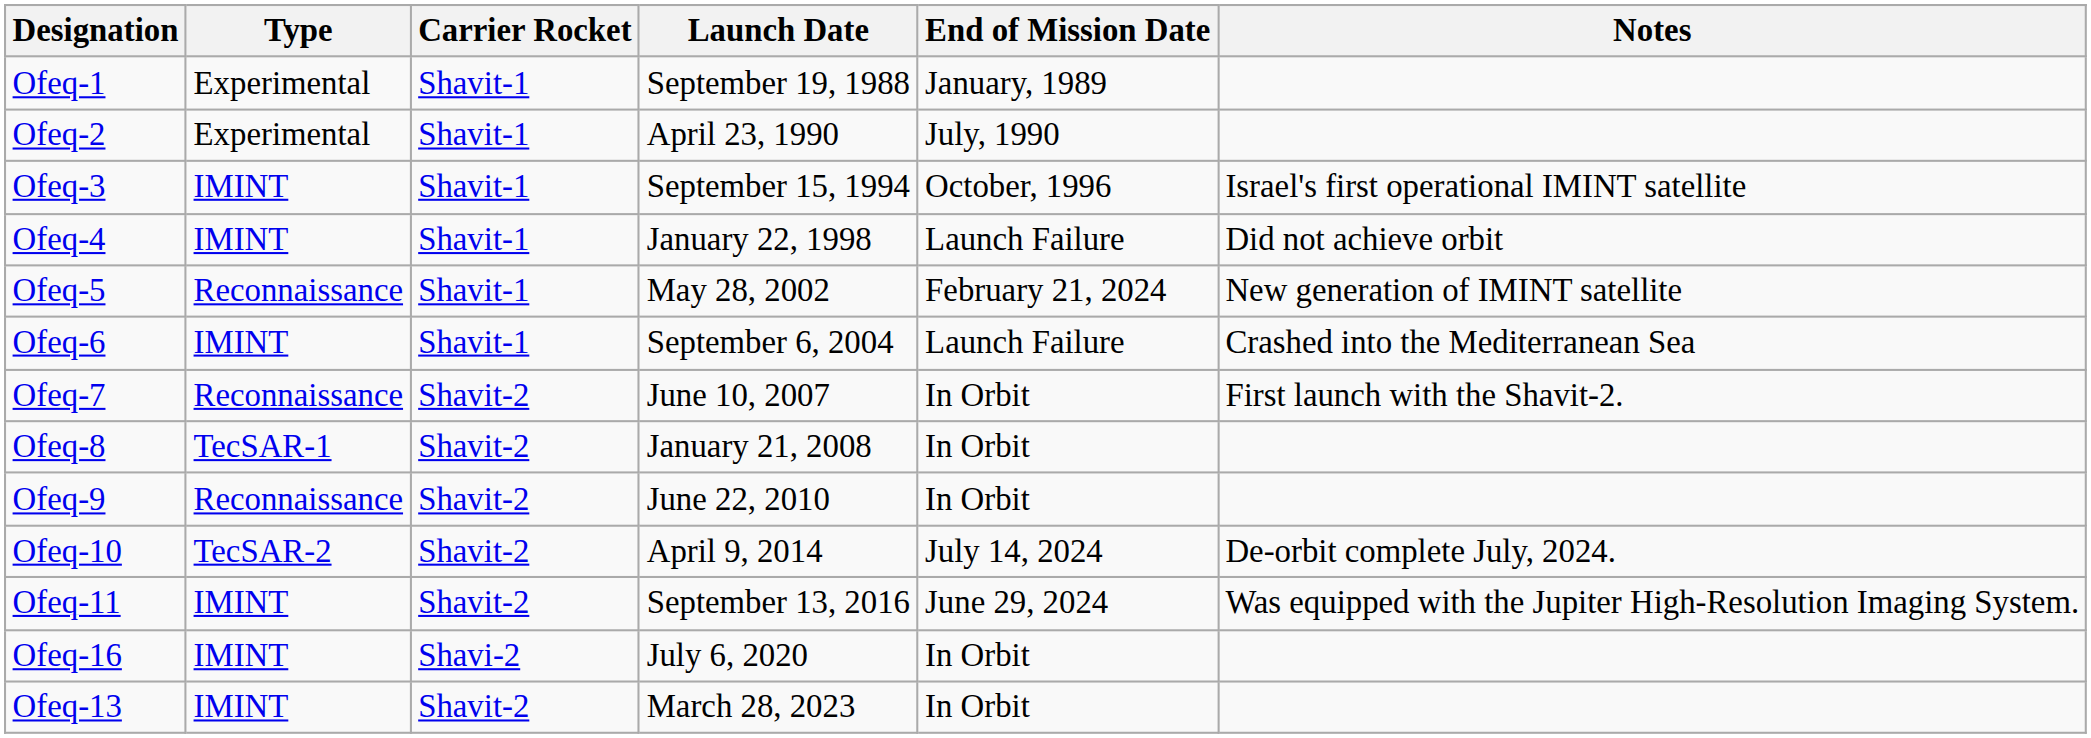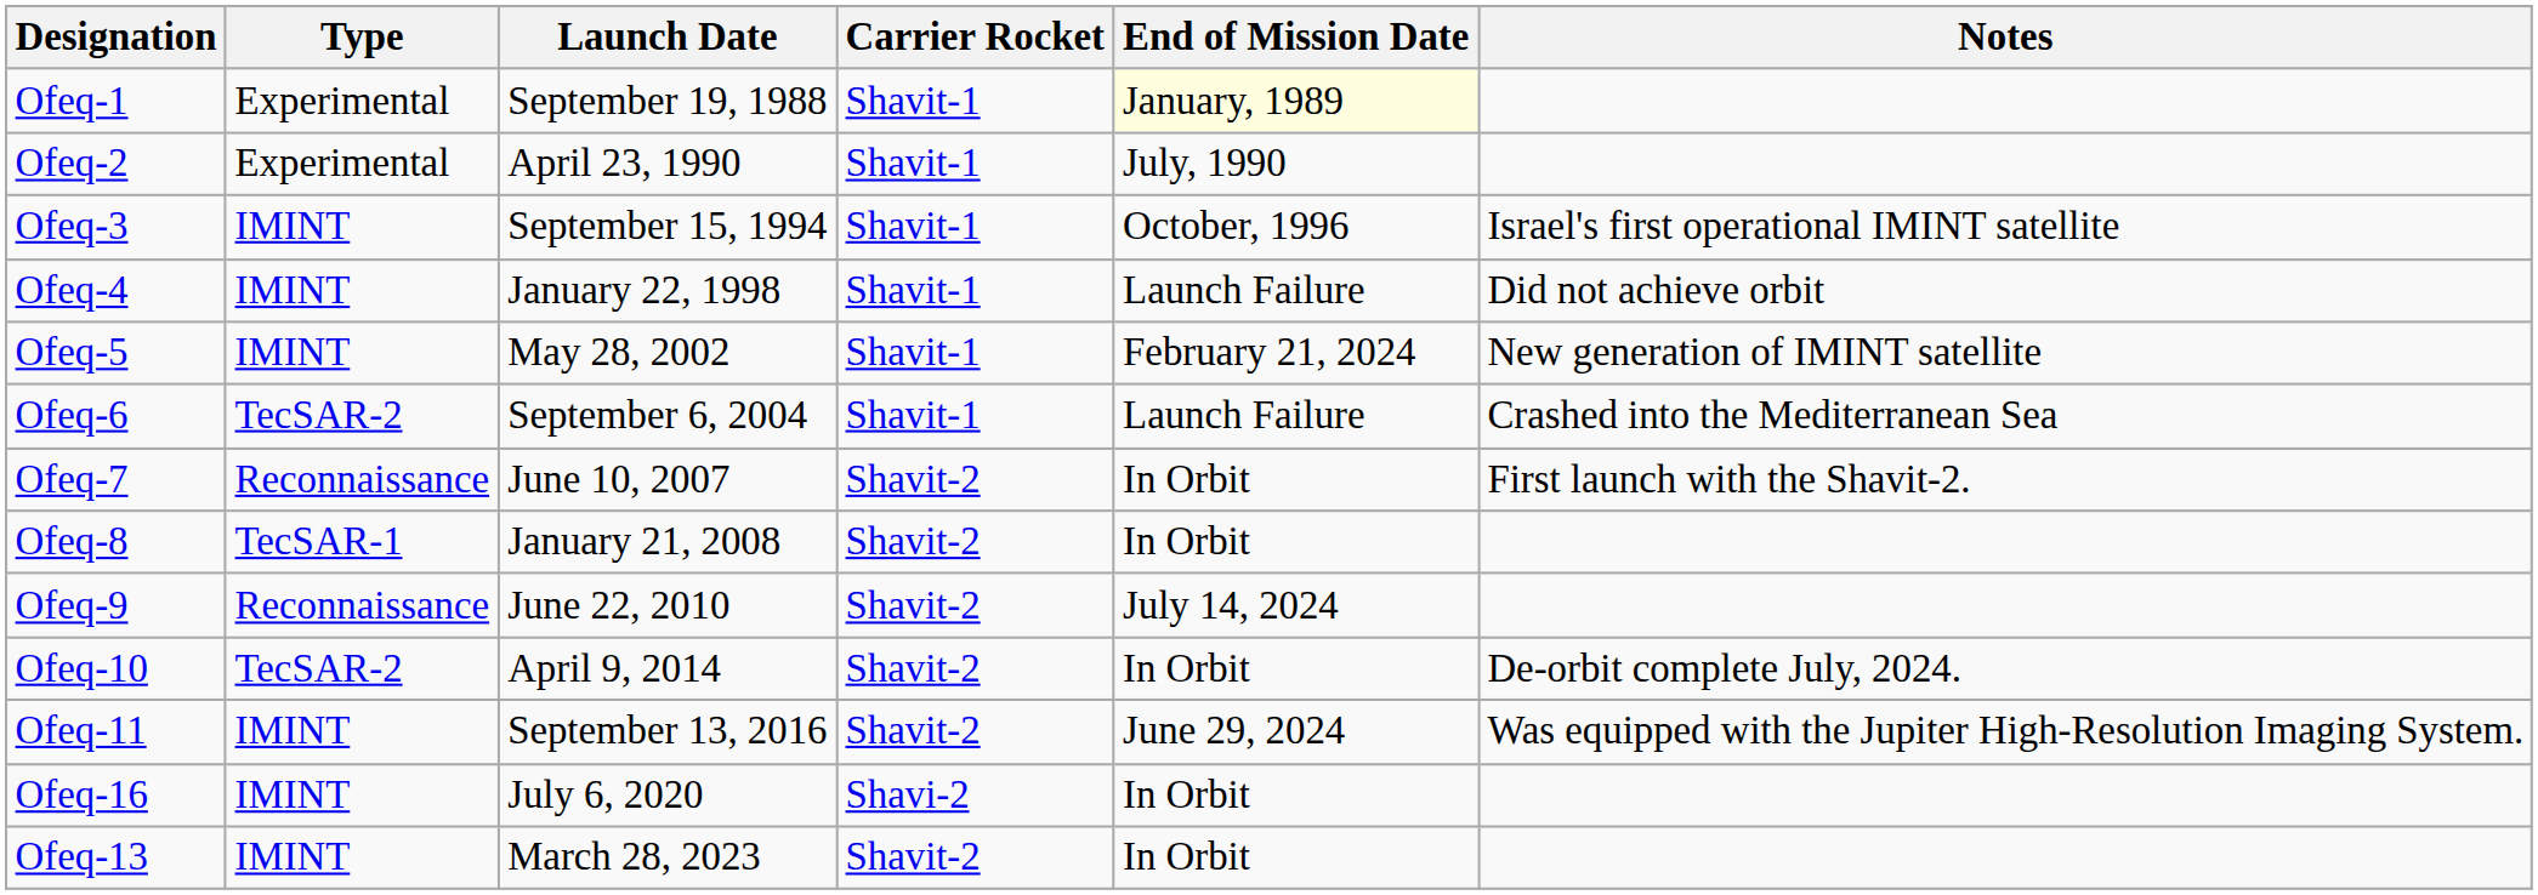 <table class="wikitable">
 <tr>
 <th>Designation</th>
 <th>Type</th>
+<th>Launch Date</th>
 <th>Carrier Rocket</th>
-<th>Launch Date</th>
 <th>End of Mission Date</th>
 <th>Notes</th>
 </tr>
 <tr>
 <td><a href='#'>Ofeq-1</a></td>
 <td>Experimental</td>
+<td>September 19, 1988</td>
 <td><a href='#'>Shavit-1</a></td>
-<td>September 19, 1988</td>
-<td>January, 1989</td>
+<td style="background: lightyellow;">January, 1989</td>
 <td></td>
 </tr>
 <tr>
 <td><a href='#'>Ofeq-2</a></td>
 <td>Experimental</td>
+<td>April 23, 1990</td>
 <td><a href='#'>Shavit-1</a></td>
-<td>April 23, 1990</td>
 <td>July, 1990</td>
 <td></td>
 </tr>
 <tr>
 <td><a href='#'>Ofeq-3</a></td>
 <td><a href='#'>IMINT</a></td>
+<td>September 15, 1994</td>
 <td><a href='#'>Shavit-1</a></td>
-<td>September 15, 1994</td>
 <td>October, 1996</td>
 <td>Israel's first operational IMINT satellite</td>
 </tr>
 <tr>
 <td><a href='#'>Ofeq-4</a></td>
 <td><a href='#'>IMINT</a></td>
+<td>January 22, 1998</td>
 <td><a href='#'>Shavit-1</a></td>
-<td>January 22, 1998</td>
 <td>Launch Failure</td>
 <td>Did not achieve orbit</td>
 </tr>
 <tr>
 <td><a href='#'>Ofeq-5</a></td>
-<td><a href='#'>Reconnaissance</a></td>
+<td><a href='#'>IMINT</a></td>
+<td>May 28, 2002</td>
 <td><a href='#'>Shavit-1</a></td>
-<td>May 28, 2002</td>
 <td>February 21, 2024</td>
 <td>New generation of IMINT satellite</td>
 </tr>
 <tr>
 <td><a href='#'>Ofeq-6</a></td>
-<td><a href='#'>IMINT</a></td>
+<td><a href='#'>TecSAR-2</a></td>
+<td>September 6, 2004</td>
 <td><a href='#'>Shavit-1</a></td>
-<td>September 6, 2004</td>
 <td>Launch Failure</td>
 <td>Crashed into the Mediterranean Sea</td>
 </tr>
 <tr>
 <td><a href='#'>Ofeq-7</a></td>
 <td><a href='#'>Reconnaissance</a></td>
+<td>June 10, 2007</td>
 <td><a href='#'>Shavit-2</a></td>
-<td>June 10, 2007</td>
 <td>In Orbit</td>
 <td>First launch with the Shavit-2.</td>
 </tr>
 <tr>
 <td><a href='#'>Ofeq-8</a></td>
 <td><a href='#'>TecSAR-1</a></td>
+<td>January 21, 2008</td>
 <td><a href='#'>Shavit-2</a></td>
-<td>January 21, 2008</td>
 <td>In Orbit</td>
 <td></td>
 </tr>
 <tr>
 <td><a href='#'>Ofeq-9</a></td>
 <td><a href='#'>Reconnaissance</a></td>
+<td>June 22, 2010</td>
 <td><a href='#'>Shavit-2</a></td>
-<td>June 22, 2010</td>
-<td>In Orbit</td>
+<td>July 14, 2024</td>
 <td></td>
 </tr>
 <tr>
 <td><a href='#'>Ofeq-10</a></td>
 <td><a href='#'>TecSAR-2</a></td>
+<td>April 9, 2014</td>
 <td><a href='#'>Shavit-2</a></td>
-<td>April 9, 2014</td>
-<td>July 14, 2024</td>
+<td>In Orbit</td>
 <td>De-orbit complete July, 2024.</td>
 </tr>
 <tr>
 <td><a href='#'>Ofeq-11</a></td>
 <td><a href='#'>IMINT</a></td>
+<td>September 13, 2016</td>
 <td><a href='#'>Shavit-2</a></td>
-<td>September 13, 2016</td>
 <td>June 29, 2024</td>
 <td>Was equipped with the Jupiter High-Resolution Imaging System.</td>
 </tr>
 <tr>
 <td><a href='#'>Ofeq-16</a></td>
 <td><a href='#'>IMINT</a></td>
+<td>July 6, 2020</td>
 <td><a href='#'>Shavi-2</a></td>
-<td>July 6, 2020</td>
 <td>In Orbit</td>
 <td></td>
 </tr>
 <tr>
 <td><a href='#'>Ofeq-13</a></td>
 <td><a href='#'>IMINT</a></td>
+<td>March 28, 2023</td>
 <td><a href='#'>Shavit-2</a></td>
-<td>March 28, 2023</td>
 <td>In Orbit</td>
 <td></td>
 </tr>
 </table>
